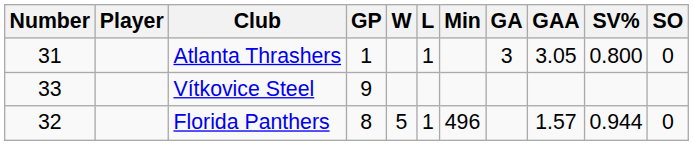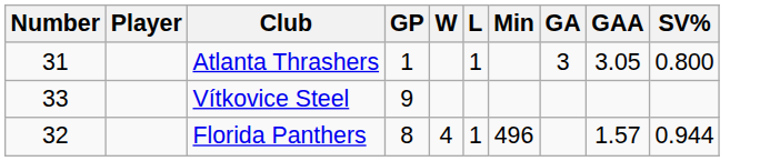 <table class="wikitable sortable" style="text-align:center; padding:4px; border-spacing=0;">
 <tr>
 <th>Number</th>
 <th>Player</th>
 <th>Club</th>
 <th>GP</th>
 <th>W</th>
 <th>L</th>
 <th>Min</th>
 <th>GA</th>
 <th>GAA</th>
 <th>SV%</th>
-<th>SO</th>
 </tr>
 <tr>
 <td>31</td>
 <td align=left></td>
 <td align=left><a href='#'>Atlanta Thrashers</a></td>
 <td>1</td>
 <td></td>
 <td>1</td>
 <td></td>
 <td>3</td>
 <td>3.05</td>
 <td>0.800</td>
-<td>0</td>
 </tr>
 <tr>
 <td>33</td>
 <td align=left></td>
 <td align=left><a href='#'>Vítkovice Steel</a></td>
 <td>9</td>
 <td></td>
 <td></td>
 <td></td>
 <td></td>
 <td></td>
 <td></td>
-<td></td>
 </tr>
 <tr>
 <td>32</td>
 <td align=left></td>
 <td align=left><a href='#'>Florida Panthers</a></td>
 <td>8</td>
-<td>5</td>
+<td>4</td>
 <td>1</td>
 <td>496</td>
 <td></td>
 <td>1.57</td>
 <td>0.944</td>
-<td>0</td>
 </tr>
 </table>
